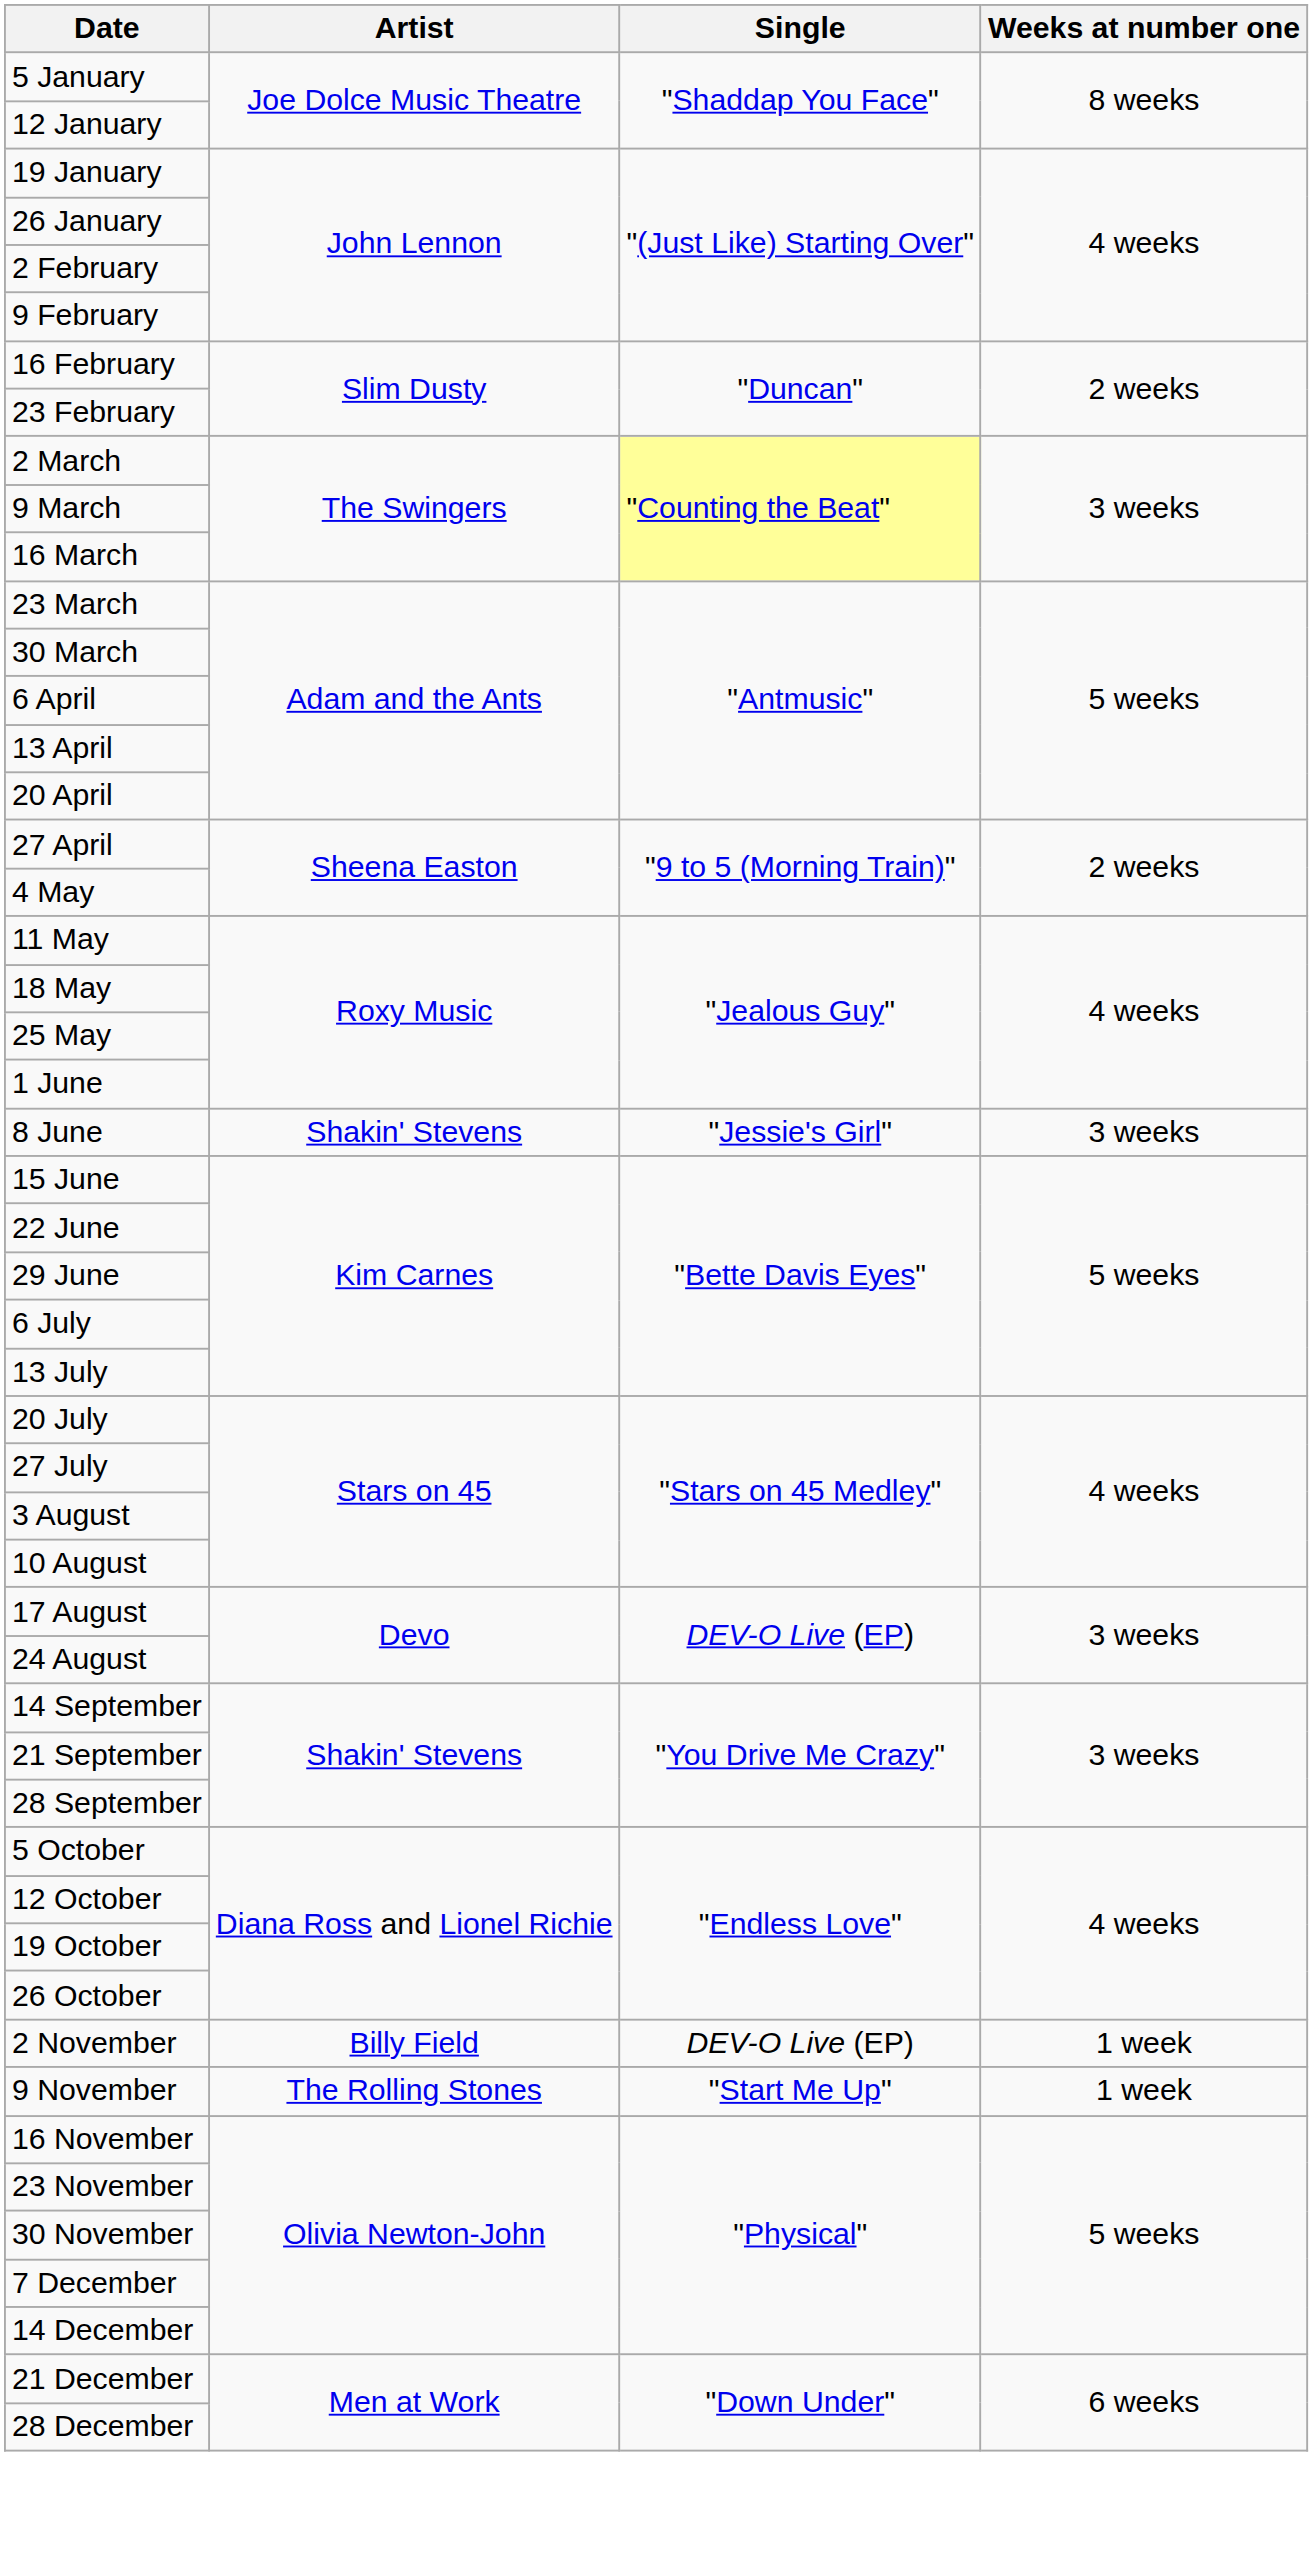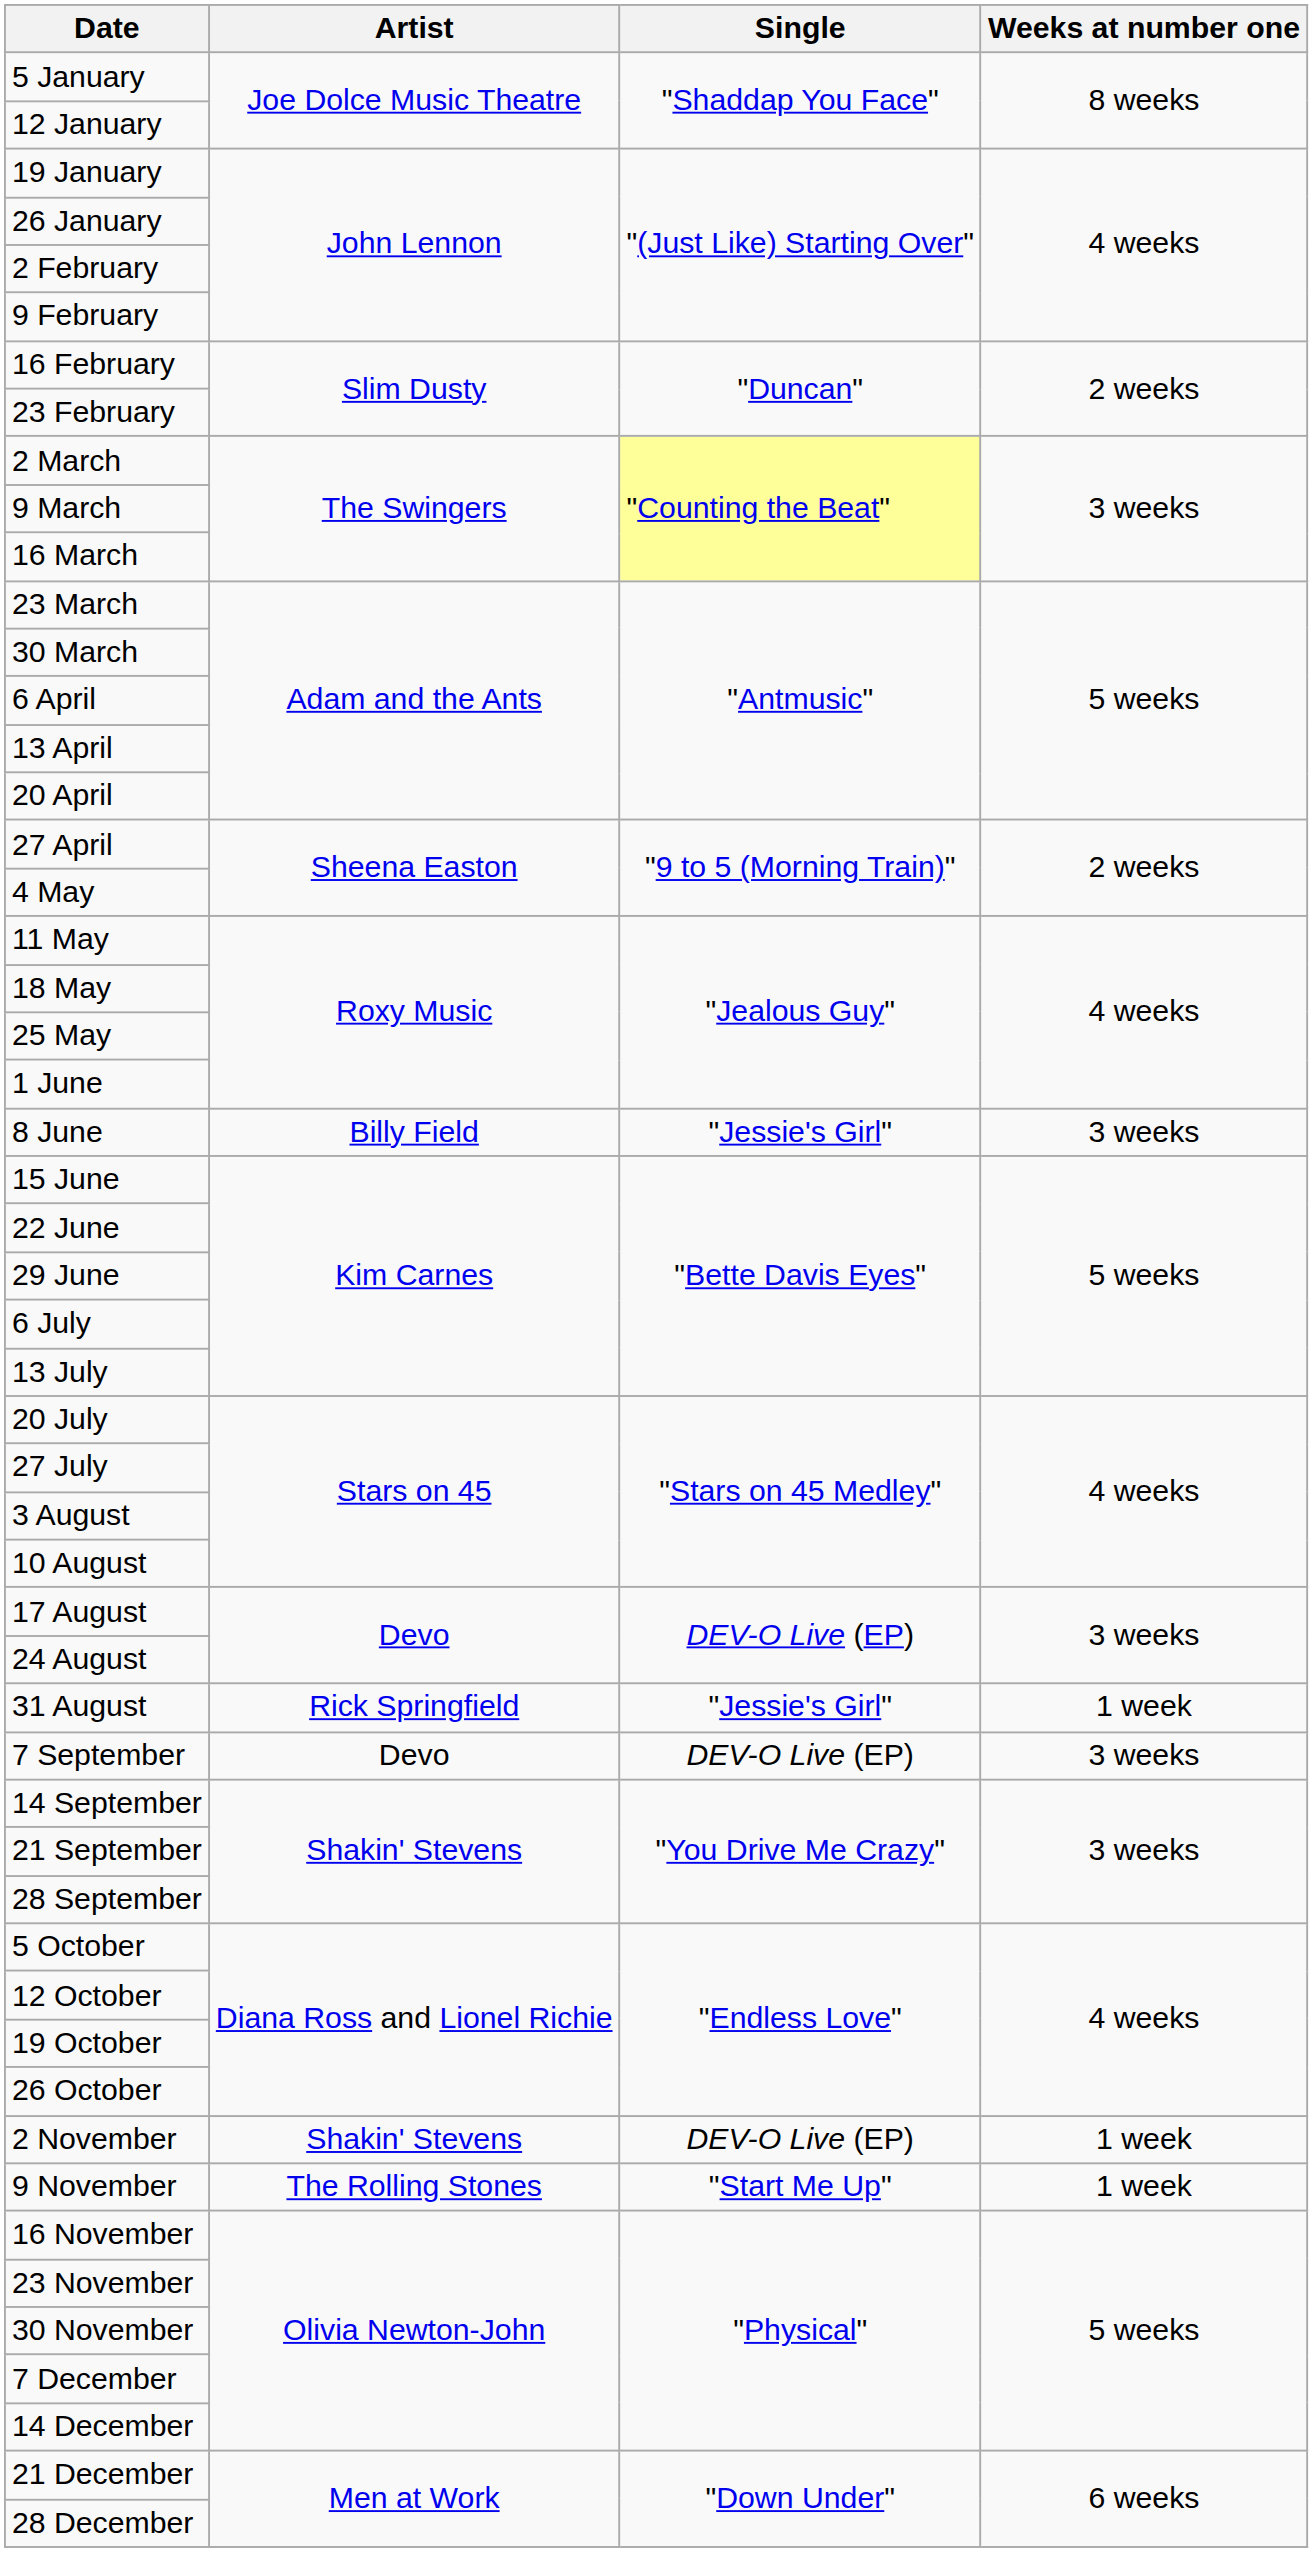 <table class="wikitable">
 <tr>
 <th>Date</th>
 <th>Artist</th>
 <th>Single</th>
 <th>Weeks at number one</th>
 </tr>
 <tr>
 <td>5 January</td>
 <td rowspan="2" align="center"><a href='#'>Joe Dolce Music Theatre</a></td>
 <td rowspan="2" align="center">"<a href='#'>Shaddap You Face</a>"</td>
 <td rowspan="2" align="center">8 weeks</td>
 </tr>
 <tr>
 <td>12 January</td>
 </tr>
 <tr>
 <td>19 January</td>
 <td rowspan="4" align="center"><a href='#'>John Lennon</a></td>
 <td rowspan="4" align="center">"<a href='#'>(Just Like) Starting Over</a>"</td>
 <td rowspan="4" align="center">4 weeks</td>
 </tr>
 <tr>
 <td>26 January</td>
 </tr>
 <tr>
 <td>2 February</td>
 </tr>
 <tr>
 <td>9 February</td>
 </tr>
 <tr>
 <td>16 February</td>
 <td rowspan="2" align="center"><a href='#'>Slim Dusty</a></td>
 <td rowspan="2" align="center">"<a href='#'>Duncan</a>"</td>
 <td rowspan="2" align="center">2 weeks</td>
 </tr>
 <tr>
 <td>23 February</td>
 </tr>
 <tr>
 <td>2 March</td>
 <td rowspan="3" align="center"><a href='#'>The Swingers</a></td>
 <td bgcolor=#FFFF99 align="left" rowspan="3" align="center">"<a href='#'>Counting the Beat</a>"</td>
 <td rowspan="3" align="center">3 weeks</td>
 </tr>
 <tr>
 <td>9 March</td>
 </tr>
 <tr>
 <td>16 March</td>
 </tr>
 <tr>
 <td>23 March</td>
 <td rowspan="5" align="center"><a href='#'>Adam and the Ants</a></td>
 <td rowspan="5" align="center">"<a href='#'>Antmusic</a>"</td>
 <td rowspan="5" align="center">5 weeks</td>
 </tr>
 <tr>
 <td>30 March</td>
 </tr>
 <tr>
 <td>6 April</td>
 </tr>
 <tr>
 <td>13 April</td>
 </tr>
 <tr>
 <td>20 April</td>
 </tr>
 <tr>
 <td>27 April</td>
 <td rowspan="2" align="center"><a href='#'>Sheena Easton</a></td>
 <td rowspan="2" align="center">"<a href='#'>9 to 5 (Morning Train)</a>"</td>
 <td rowspan="2" align="center">2 weeks</td>
 </tr>
 <tr>
 <td>4 May</td>
 </tr>
 <tr>
 <td>11 May</td>
 <td rowspan="4" align="center"><a href='#'>Roxy Music</a></td>
 <td rowspan="4" align="center">"<a href='#'>Jealous Guy</a>"</td>
 <td rowspan="4" align="center">4 weeks</td>
 </tr>
 <tr>
 <td>18 May</td>
 </tr>
 <tr>
 <td>25 May</td>
 </tr>
 <tr>
 <td>1 June</td>
 </tr>
 <tr>
 <td>8 June</td>
-<td align="center"><a href='#'>Shakin' Stevens</a></td>
+<td align="center"><a href='#'>Billy Field</a></td>
 <td align="center">"<a href='#'>Jessie's Girl</a>"</td>
 <td align="center">3 weeks</td>
 </tr>
 <tr>
 <td>15 June</td>
 <td rowspan="5" align="center"><a href='#'>Kim Carnes</a></td>
 <td rowspan="5" align="center">"<a href='#'>Bette Davis Eyes</a>"</td>
 <td rowspan="5" align="center">5 weeks</td>
 </tr>
 <tr>
 <td>22 June</td>
 </tr>
 <tr>
 <td>29 June</td>
 </tr>
 <tr>
 <td>6 July</td>
 </tr>
 <tr>
 <td>13 July</td>
 </tr>
 <tr>
 <td>20 July</td>
 <td rowspan="4" align="center"><a href='#'>Stars on 45</a></td>
 <td rowspan="4" align="center">"<a href='#'>Stars on 45 Medley</a>"</td>
 <td rowspan="4" align="center">4 weeks</td>
 </tr>
 <tr>
 <td>27 July</td>
 </tr>
 <tr>
 <td>3 August</td>
 </tr>
 <tr>
 <td>10 August</td>
 </tr>
 <tr>
 <td>17 August</td>
 <td rowspan="2" align="center"><a href='#'>Devo</a></td>
 <td rowspan="2" align="center"><em><a href='#'>DEV-O Live</a></em> (<a href='#'>EP</a>)</td>
 <td rowspan="2" align="center">3 weeks</td>
 </tr>
 <tr>
 <td>24 August</td>
 </tr>
 <tr>
+<td>31 August</td>
+<td align="center"><a href='#'>Rick Springfield</a></td>
+<td align="center">"<a href='#'>Jessie's Girl</a>"</td>
+<td align="center">1 week</td>
+</tr>
+<tr>
+<td>7 September</td>
+<td align="center">Devo</td>
+<td align="center"><em>DEV-O Live</em> (EP)</td>
+<td align="center">3 weeks</td>
+</tr>
+<tr>
 <td>14 September</td>
 <td rowspan="3" align="center"><a href='#'>Shakin' Stevens</a></td>
 <td rowspan="3" align="center">"<a href='#'>You Drive Me Crazy</a>"</td>
 <td rowspan="3" align="center">3 weeks</td>
 </tr>
 <tr>
 <td>21 September</td>
 </tr>
 <tr>
 <td>28 September</td>
 </tr>
 <tr>
 <td>5 October</td>
 <td rowspan="4" align="center"><a href='#'>Diana Ross</a> and <a href='#'>Lionel Richie</a></td>
 <td rowspan="4" align="center">"<a href='#'>Endless Love</a>"</td>
 <td rowspan="4" align="center">4 weeks</td>
 </tr>
 <tr>
 <td>12 October</td>
 </tr>
 <tr>
 <td>19 October</td>
 </tr>
 <tr>
 <td>26 October</td>
 </tr>
 <tr>
 <td>2 November</td>
-<td align="center"><a href='#'>Billy Field</a></td>
+<td align="center"><a href='#'>Shakin' Stevens</a></td>
 <td align="center"><em>DEV-O Live</em> (EP)</td>
 <td align="center">1 week</td>
 </tr>
 <tr>
 <td>9 November</td>
 <td align="center"><a href='#'>The Rolling Stones</a></td>
 <td align="center">"<a href='#'>Start Me Up</a>"</td>
 <td align="center">1 week</td>
 </tr>
 <tr>
 <td>16 November</td>
 <td rowspan="5" align="center"><a href='#'>Olivia Newton-John</a></td>
 <td rowspan="5" align="center">"<a href='#'>Physical</a>"</td>
 <td rowspan="5" align="center">5 weeks</td>
 </tr>
 <tr>
 <td>23 November</td>
 </tr>
 <tr>
 <td>30 November</td>
 </tr>
 <tr>
 <td>7 December</td>
 </tr>
 <tr>
 <td>14 December</td>
 </tr>
 <tr>
 <td>21 December</td>
 <td rowspan="2" align="center"><a href='#'>Men at Work</a></td>
 <td rowspan="2" align="center">"<a href='#'>Down Under</a>"</td>
 <td rowspan="2" align="center">6 weeks</td>
 </tr>
 <tr>
 <td>28 December</td>
 </tr>
 </table>
